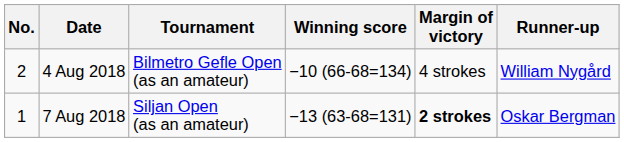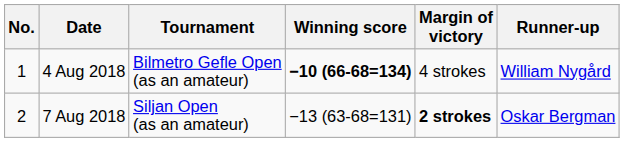 <table class="wikitable" style="font-size:95%;">
 <tr>
 <th>No.</th>
 <th>Date</th>
 <th>Tournament</th>
 <th>Winning score</th>
 <th>Margin of<br>victory</th>
 <th>Runner-up</th>
 </tr>
 <tr>
-<td align=center>2</td>
+<td align=center>1</td>
 <td>4 Aug 2018</td>
 <td><a href='#'>Bilmetro Gefle Open</a><br>(as an amateur)</td>
-<td>−10 (66-68=134)</td>
+<td><strong>−10 (66-68=134)</strong></td>
 <td>4 strokes</td>
 <td> <a href='#'>William Nygård</a></td>
 </tr>
 <tr>
-<td align=center>1</td>
+<td align=center>2</td>
 <td>7 Aug 2018</td>
 <td><a href='#'>Siljan Open</a><br>(as an amateur)</td>
 <td>−13 (63-68=131)</td>
 <td><strong>2 strokes</strong></td>
 <td> <a href='#'>Oskar Bergman</a></td>
 </tr>
 </table>
